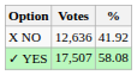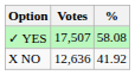 <table class="wikitable">
 <tr>
 <th>Option</th>
 <th>Votes</th>
 <th>%</th>
 </tr>
 <tr>
+<td style=background:#bbf8be>✓ YES</td>
+<td style=background:#bbf8be>17,507</td>
+<td style=background:#bbf8be>58.08</td>
+</tr>
+<tr>
 <td>X NO</td>
 <td>12,636</td>
 <td>41.92</td>
 </tr>
-<tr>
-<td style=background:#bbf8be>✓ YES</td>
-<td style=background:#bbf8be>17,507</td>
-<td style=background:#bbf8be>58.08</td>
-</tr>
 </table>
